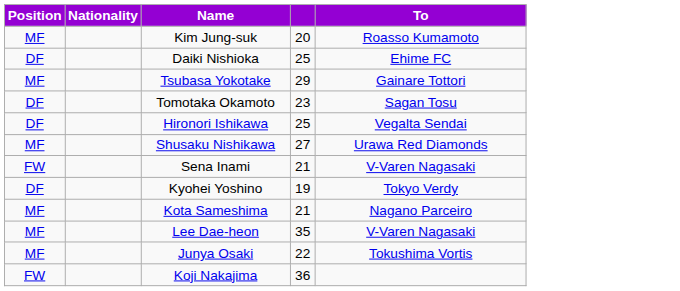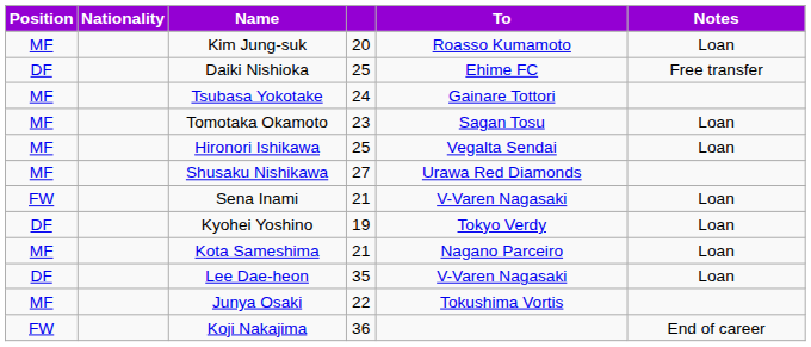 <table class="wikitable"  style="text-align:center; font-size:90%; ">
 <tr>
 <th style=" background:darkviolet; color:white; width:50px;">Position</th>
 <th style=" background:darkviolet; color:white; width:50px;">Nationality</th>
 <th style=" background:darkviolet; color:white; width:150px;">Name</th>
 <th style=" background:darkviolet; color:white; width:20px;"></th>
 <th style=" background:darkviolet; color:white; width:215px;">To</th>
+<th style=" background:darkviolet; color:white; width:150px;" class="unsortable">Notes</th>
 </tr>
 <tr>
 <td><a href='#'>MF</a></td>
 <td></td>
 <td>Kim Jung-suk</td>
 <td>20</td>
 <td><a href='#'>Roasso Kumamoto</a></td>
+<td>Loan</td>
 </tr>
 <tr>
 <td><a href='#'>DF</a></td>
 <td></td>
 <td>Daiki Nishioka</td>
 <td>25</td>
 <td><a href='#'>Ehime FC</a></td>
+<td>Free transfer</td>
 </tr>
 <tr>
 <td><a href='#'>MF</a></td>
 <td></td>
 <td><a href='#'>Tsubasa Yokotake</a></td>
-<td>29</td>
+<td>24</td>
 <td><a href='#'>Gainare Tottori</a></td>
+<td></td>
 </tr>
 <tr>
-<td><a href='#'>DF</a></td>
+<td><a href='#'>MF</a></td>
 <td></td>
 <td>Tomotaka Okamoto</td>
 <td>23</td>
 <td><a href='#'>Sagan Tosu</a></td>
+<td>Loan</td>
 </tr>
 <tr>
-<td><a href='#'>DF</a></td>
+<td><a href='#'>MF</a></td>
 <td></td>
 <td><a href='#'>Hironori Ishikawa</a></td>
 <td>25</td>
 <td><a href='#'>Vegalta Sendai</a></td>
+<td>Loan</td>
 </tr>
 <tr>
 <td><a href='#'>MF</a></td>
 <td></td>
 <td><a href='#'>Shusaku Nishikawa</a></td>
 <td>27</td>
 <td><a href='#'>Urawa Red Diamonds</a></td>
+<td></td>
 </tr>
 <tr>
 <td><a href='#'>FW</a></td>
 <td></td>
 <td>Sena Inami</td>
 <td>21</td>
 <td><a href='#'>V-Varen Nagasaki</a></td>
+<td>Loan</td>
 </tr>
 <tr>
 <td><a href='#'>DF</a></td>
 <td></td>
 <td>Kyohei Yoshino</td>
 <td>19</td>
 <td><a href='#'>Tokyo Verdy</a></td>
+<td>Loan</td>
 </tr>
 <tr>
 <td><a href='#'>MF</a></td>
 <td></td>
 <td><a href='#'>Kota Sameshima</a></td>
 <td>21</td>
 <td><a href='#'>Nagano Parceiro</a></td>
+<td>Loan</td>
 </tr>
 <tr>
-<td><a href='#'>MF</a></td>
+<td><a href='#'>DF</a></td>
 <td></td>
 <td><a href='#'>Lee Dae-heon</a></td>
 <td>35</td>
 <td><a href='#'>V-Varen Nagasaki</a></td>
+<td>Loan</td>
 </tr>
 <tr>
 <td><a href='#'>MF</a></td>
 <td></td>
 <td><a href='#'>Junya Osaki</a></td>
 <td>22</td>
 <td><a href='#'>Tokushima Vortis</a></td>
+<td></td>
 </tr>
 <tr>
 <td><a href='#'>FW</a></td>
 <td></td>
 <td><a href='#'>Koji Nakajima</a></td>
 <td>36</td>
 <td></td>
+<td>End of career</td>
 </tr>
 </table>
